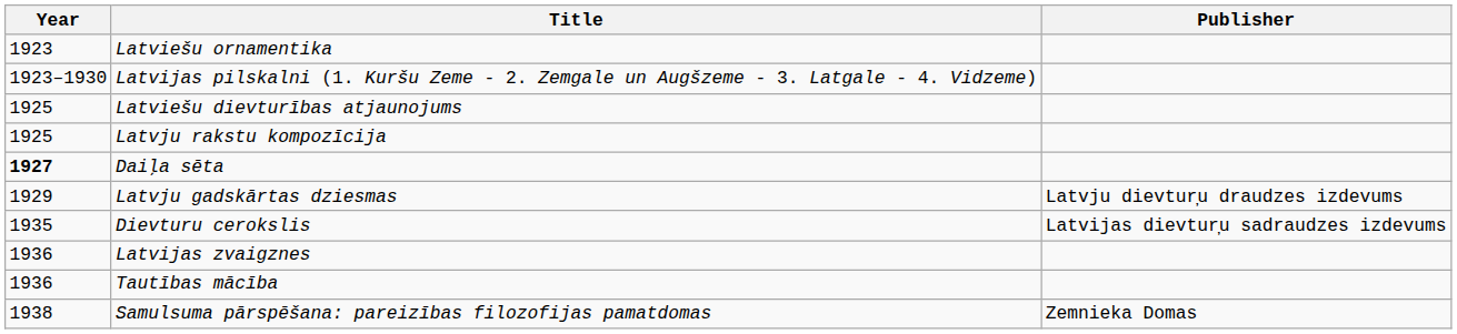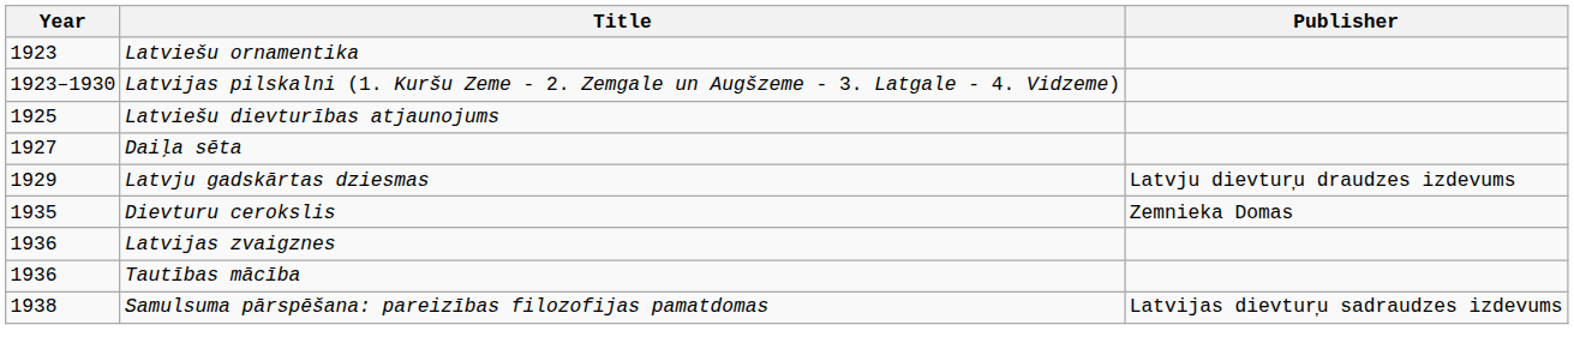 <table class="wikitable sortable">
 <tr>
 <th>Year</th>
 <th>Title</th>
 <th>Publisher</th>
 </tr>
 <tr>
 <td>1923</td>
 <td><em>Latviešu ornamentika</em></td>
 <td></td>
 </tr>
 <tr>
 <td>1923–1930</td>
 <td><em>Latvijas pilskalni</em> (1. <em>Kuršu Zeme</em> - 2. <em>Zemgale un Augšzeme</em> - 3. <em>Latgale</em> - 4. <em>Vidzeme</em>)</td>
 <td></td>
 </tr>
 <tr>
 <td>1925</td>
 <td><em>Latviešu dievturības atjaunojums</em></td>
 <td></td>
 </tr>
 <tr>
-<td>1925</td>
-<td><em>Latvju rakstu kompozīcija</em></td>
-<td></td>
-</tr>
-<tr>
-<td><strong>1927</strong></td>
+<td>1927</td>
 <td><em>Daiļa sēta</em></td>
 <td></td>
 </tr>
 <tr>
 <td>1929</td>
 <td><em>Latvju gadskārtas dziesmas</em></td>
 <td>Latvju dievtur̦u draudzes izdevums</td>
 </tr>
 <tr>
 <td>1935</td>
 <td><em>Dievturu cerokslis</em></td>
-<td>Latvijas dievtur̦u sadraudzes izdevums</td>
+<td>Zemnieka Domas</td>
 </tr>
 <tr>
 <td>1936</td>
 <td><em>Latvijas zvaigznes</em></td>
 <td></td>
 </tr>
 <tr>
 <td>1936</td>
 <td><em>Tautības mācība</em></td>
 <td></td>
 </tr>
 <tr>
 <td>1938</td>
 <td><em>Samulsuma pārspēšana: pareizības filozofijas pamatdomas</em></td>
-<td>Zemnieka Domas</td>
+<td>Latvijas dievtur̦u sadraudzes izdevums</td>
 </tr>
 </table>
